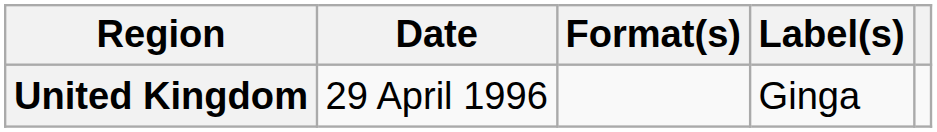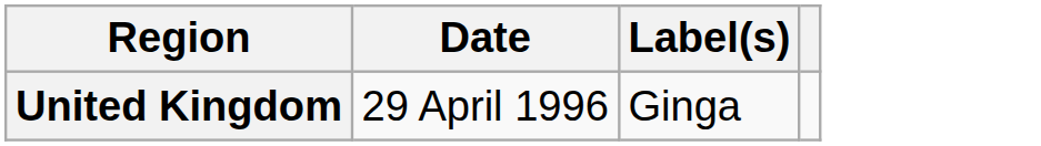 <table class="wikitable plainrowheaders">
 <tr>
 <th scope="col">Region</th>
 <th scope="col">Date</th>
-<th scope="col">Format(s)</th>
 <th scope="col">Label(s)</th>
 <th scope="col"></th>
 </tr>
 <tr>
 <th scope="row">United Kingdom</th>
 <td>29 April 1996</td>
-<td></td>
 <td>Ginga</td>
 <td></td>
 </tr>
 </table>
